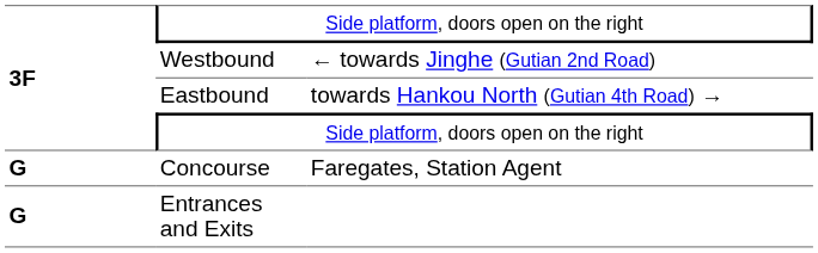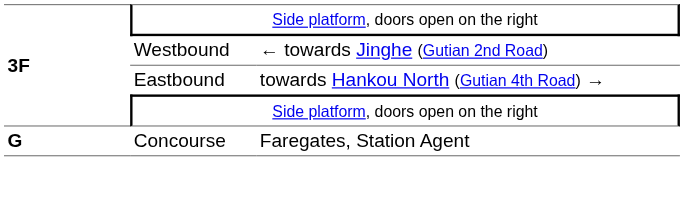 <table cellspacing=0 cellpadding=3>
 <tr>
 <td style="border-bottom:solid 1px gray;border-top:solid 1px gray;" rowspan=4 width=100><strong>3F</strong></td>
 <td style="border-right:solid 2px black;border-left:solid 2px black;border-top:solid 1px gray;border-bottom:solid 2px black;text-align:center;" colspan=2><small><a href='#'>Side platform</a>, doors open on the right</small></td>
 </tr>
 <tr>
 <td style="border-top:solid 0px gray;" width=100>Westbound</td>
 <td style="border-top:solid 0px gray;" width=350>←  towards <a href='#'>Jinghe</a> <small>(<a href='#'>Gutian 2nd Road</a>)</small></td>
 </tr>
 <tr>
 <td style="border-top:solid 1px gray;border-bottom:solid 0px gray;">Eastbound</td>
 <td style="border-top:solid 1px gray;border-bottom:solid 0px gray;">  towards <a href='#'>Hankou North</a> <small>(<a href='#'>Gutian 4th Road</a>)</small> →</td>
 </tr>
 <tr>
 <td style="border-right:solid 2px black;border-left:solid 2px black;border-top:solid 2px black;border-bottom:solid 1px gray;text-align:center;" colspan=2><small><a href='#'>Side platform</a>, doors open on the right</small></td>
 </tr>
 <tr>
 <td style="border-bottom:solid 1px gray;"><strong>G</strong></td>
 <td style="border-bottom:solid 1px gray;">Concourse</td>
 <td style="border-bottom:solid 1px gray;">Faregates, Station Agent</td>
 </tr>
-<tr>
-<td style="border-bottom:solid 1px gray;"><strong>G</strong></td>
-<td style="border-bottom:solid 1px gray;">Entrances and Exits</td>
-<td style="border-bottom:solid 1px gray;"></td>
-</tr>
 </table>
